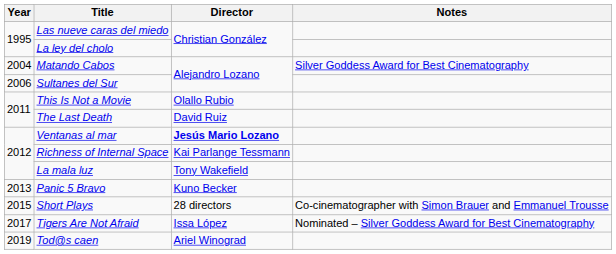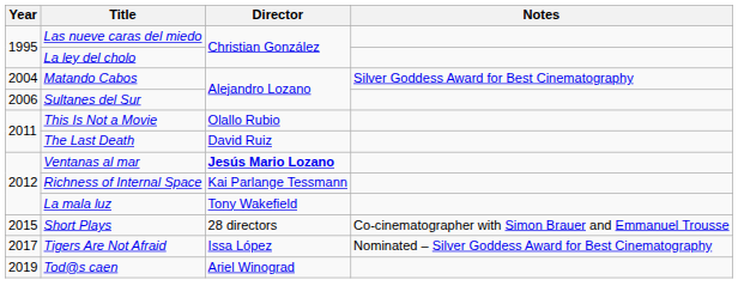 <table class="wikitable">
 <tr>
 <th>Year</th>
 <th>Title</th>
 <th>Director</th>
 <th class="unsortable">Notes</th>
 </tr>
 <tr>
 <td rowspan= 2>1995</td>
 <td><em><a href='#'>Las nueve caras del miedo</a></em></td>
 <td rowspan= 2><a href='#'>Christian González</a></td>
 <td></td>
 </tr>
 <tr>
 <td><em><a href='#'>La ley del cholo</a></em></td>
 <td></td>
 </tr>
 <tr>
 <td>2004</td>
 <td><em><a href='#'>Matando Cabos</a></em></td>
 <td rowspan= 2><a href='#'>Alejandro Lozano</a></td>
 <td><a href='#'>Silver Goddess Award for Best Cinematography</a></td>
 </tr>
 <tr>
 <td>2006</td>
 <td><em><a href='#'>Sultanes del Sur</a></em></td>
 <td></td>
 </tr>
 <tr>
 <td rowspan= 2>2011</td>
 <td><em><a href='#'>This Is Not a Movie</a></em></td>
 <td><a href='#'>Olallo Rubio</a></td>
 <td></td>
 </tr>
 <tr>
 <td><em><a href='#'>The Last Death</a></em></td>
 <td><a href='#'>David Ruiz</a></td>
 <td></td>
 </tr>
 <tr>
 <td rowspan= 3>2012</td>
 <td><em><a href='#'>Ventanas al mar</a></em></td>
 <td><strong><a href='#'>Jesús Mario Lozano</a></strong></td>
 <td></td>
 </tr>
 <tr>
 <td><em><a href='#'>Richness of Internal Space</a></em></td>
 <td><a href='#'>Kai Parlange Tessmann</a></td>
 <td></td>
 </tr>
 <tr>
 <td><em><a href='#'>La mala luz</a></em></td>
 <td><a href='#'>Tony Wakefield</a></td>
 <td></td>
 </tr>
 <tr>
-<td>2013</td>
-<td><em><a href='#'>Panic 5 Bravo</a></em></td>
-<td><a href='#'>Kuno Becker</a></td>
-<td></td>
-</tr>
-<tr>
 <td>2015</td>
 <td><em><a href='#'>Short Plays</a></em></td>
 <td>28 directors</td>
 <td>Co-cinematographer with <a href='#'>Simon Brauer</a> and <a href='#'>Emmanuel Trousse</a></td>
 </tr>
 <tr>
 <td>2017</td>
 <td><em><a href='#'>Tigers Are Not Afraid</a></em></td>
 <td><a href='#'>Issa López</a></td>
 <td>Nominated – <a href='#'>Silver Goddess Award for Best Cinematography</a></td>
 </tr>
 <tr>
 <td>2019</td>
 <td><em><a href='#'>Tod@s caen</a></em></td>
 <td><a href='#'>Ariel Winograd</a></td>
 <td></td>
 </tr>
 </table>
